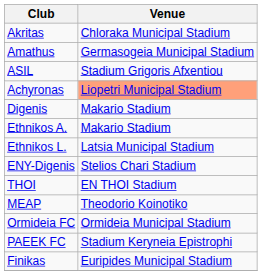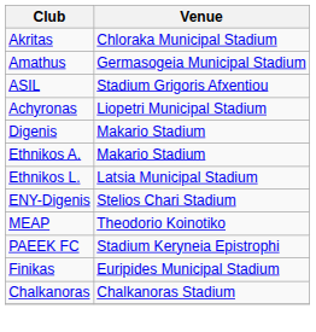 <table class="wikitable">
 <tr>
 <th>Club</th>
 <th>Venue</th>
 </tr>
 <tr>
 <td><a href='#'>Akritas</a></td>
 <td><a href='#'>Chloraka Municipal Stadium</a></td>
 </tr>
 <tr>
 <td><a href='#'>Amathus</a></td>
 <td><a href='#'>Germasogeia Municipal Stadium</a></td>
 </tr>
 <tr>
 <td><a href='#'>ASIL</a></td>
 <td><a href='#'>Stadium Grigoris Afxentiou</a></td>
 </tr>
 <tr>
 <td><a href='#'>Achyronas</a></td>
-<td style="background: lightsalmon;"><a href='#'>Liopetri Municipal Stadium</a></td>
+<td><a href='#'>Liopetri Municipal Stadium</a></td>
 </tr>
 <tr>
 <td><a href='#'>Digenis</a></td>
 <td><a href='#'>Makario Stadium</a></td>
 </tr>
 <tr>
 <td><a href='#'>Ethnikos A.</a></td>
 <td><a href='#'>Makario Stadium</a></td>
 </tr>
 <tr>
 <td><a href='#'>Ethnikos L.</a></td>
 <td><a href='#'>Latsia Municipal Stadium</a></td>
 </tr>
 <tr>
 <td><a href='#'>ENY-Digenis</a></td>
 <td><a href='#'>Stelios Chari Stadium</a></td>
 </tr>
 <tr>
-<td><a href='#'>THOI</a></td>
-<td><a href='#'>EN THOI Stadium</a></td>
-</tr>
-<tr>
 <td><a href='#'>MEAP</a></td>
 <td><a href='#'>Theodorio Koinotiko</a></td>
-</tr>
-<tr>
-<td><a href='#'>Ormideia FC</a></td>
-<td><a href='#'>Ormideia Municipal Stadium</a></td>
 </tr>
 <tr>
 <td><a href='#'>PAEEK FC</a></td>
 <td><a href='#'>Stadium Keryneia Epistrophi</a></td>
 </tr>
 <tr>
 <td><a href='#'>Finikas</a></td>
 <td><a href='#'>Euripides Municipal Stadium</a></td>
 </tr>
 <tr>
+<td><a href='#'>Chalkanoras</a></td>
+<td><a href='#'>Chalkanoras Stadium</a></td>
+</tr>
+<tr>
 </tr>
 </table>
